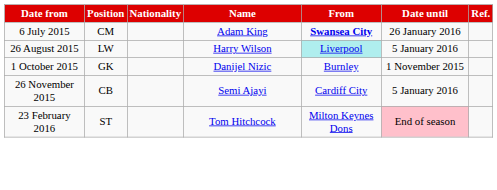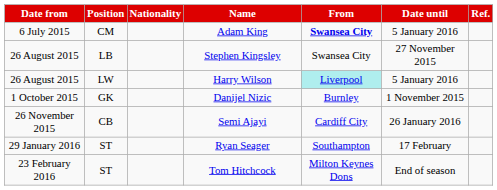 <table class="wikitable"  style="text-align:center; font-size:90%; ">
 <tr>
 <th style="background:#DD0000; color:#FFFFFF; width:100px;">Date from</th>
 <th style="background:#DD0000; color:#FFFFFF; width:50px;">Position</th>
 <th style="background:#DD0000; color:#FFFFFF; width:50px;">Nationality</th>
 <th style="background:#DD0000; color:#FFFFFF; width:150px;">Name</th>
 <th style="background:#DD0000; color:#FFFFFF; width:100px;">From</th>
 <th style="background:#DD0000; color:#FFFFFF; width:110px;">Date until</th>
 <th style="background:#DD0000; color:#FFFFFF; width:25px;">Ref.</th>
 </tr>
 <tr>
 <td>6 July 2015</td>
 <td>CM</td>
 <td></td>
 <td><a href='#'>Adam King</a></td>
 <td><strong><a href='#'>Swansea City</a></strong></td>
-<td>26 January 2016</td>
+<td>5 January 2016</td>
+<td></td>
+</tr>
+<tr>
+<td>26 August 2015</td>
+<td>LB</td>
+<td></td>
+<td><a href='#'>Stephen Kingsley</a></td>
+<td>Swansea City</td>
+<td>27 November 2015</td>
 <td></td>
 </tr>
 <tr>
 <td>26 August 2015</td>
 <td>LW</td>
 <td></td>
 <td><a href='#'>Harry Wilson</a></td>
 <td style="background: paleturquoise;"><a href='#'>Liverpool</a></td>
 <td>5 January 2016</td>
 <td></td>
 </tr>
 <tr>
 <td>1 October 2015</td>
 <td>GK</td>
 <td></td>
 <td><a href='#'>Danijel Nizic</a></td>
 <td><a href='#'>Burnley</a></td>
 <td>1 November 2015</td>
 <td></td>
 </tr>
 <tr>
 <td>26 November 2015</td>
 <td>CB</td>
 <td></td>
 <td><a href='#'>Semi Ajayi</a></td>
 <td><a href='#'>Cardiff City</a></td>
-<td>5 January 2016</td>
+<td>26 January 2016</td>
+<td></td>
+</tr>
+<tr>
+<td>29 January 2016</td>
+<td>ST</td>
+<td></td>
+<td><a href='#'>Ryan Seager</a></td>
+<td><a href='#'>Southampton</a></td>
+<td>17 February</td>
 <td></td>
 </tr>
 <tr>
 <td>23 February 2016</td>
 <td>ST</td>
 <td></td>
 <td><a href='#'>Tom Hitchcock</a></td>
 <td><a href='#'>Milton Keynes Dons</a></td>
-<td style="background: pink;">End of season</td>
+<td>End of season</td>
 <td></td>
 </tr>
 </table>
